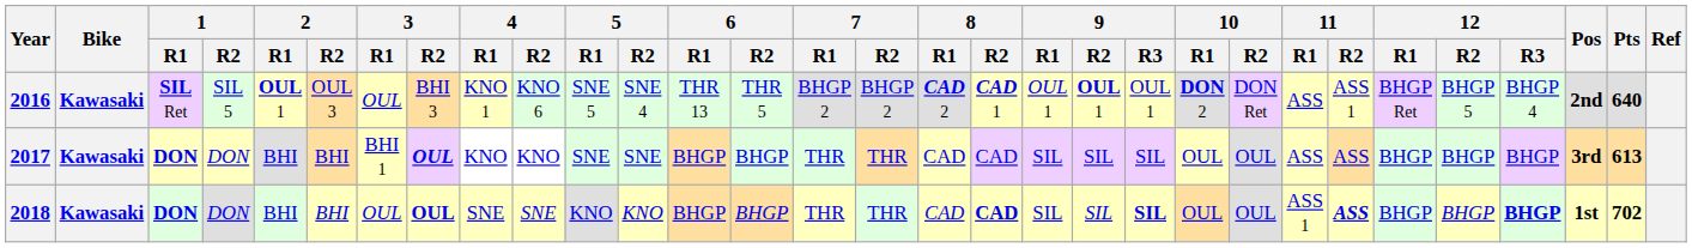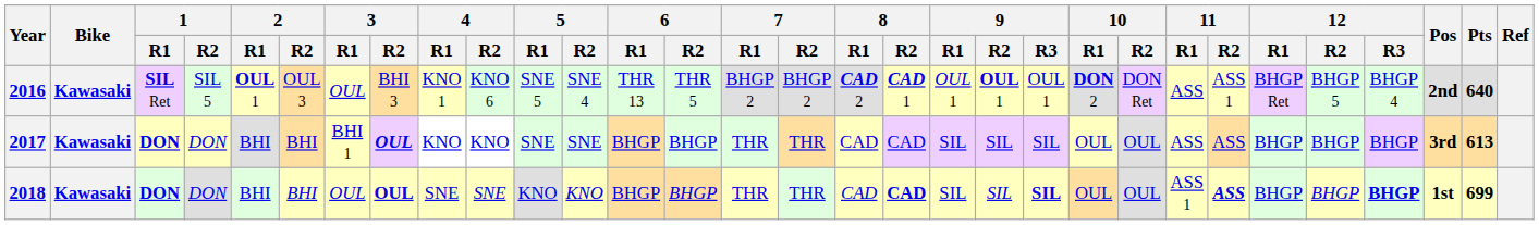 <table class="wikitable" style="text-align:center; font-size:90%">
 <tr>
 <th valign="middle" rowspan=2>Year</th>
 <th valign="middle" rowspan=2>Bike</th>
 <th colspan=2>1</th>
 <th colspan=2>2</th>
 <th colspan=2>3</th>
 <th colspan=2>4</th>
 <th colspan=2>5</th>
 <th colspan=2>6</th>
 <th colspan=2>7</th>
 <th colspan=2>8</th>
 <th colspan=3>9</th>
 <th colspan=2>10</th>
 <th colspan=2>11</th>
 <th colspan=3>12</th>
 <th rowspan=2>Pos</th>
 <th rowspan=2>Pts</th>
 <th rowspan=2>Ref</th>
 </tr>
 <tr>
 <th>R1</th>
 <th>R2</th>
 <th>R1</th>
 <th>R2</th>
 <th>R1</th>
 <th>R2</th>
 <th>R1</th>
 <th>R2</th>
 <th>R1</th>
 <th>R2</th>
 <th>R1</th>
 <th>R2</th>
 <th>R1</th>
 <th>R2</th>
 <th>R1</th>
 <th>R2</th>
 <th>R1</th>
 <th>R2</th>
 <th>R3</th>
 <th>R1</th>
 <th>R2</th>
 <th>R1</th>
 <th>R2</th>
 <th>R1</th>
 <th>R2</th>
 <th>R3</th>
 </tr>
 <tr>
 <th><a href='#'>2016</a></th>
 <th><a href='#'>Kawasaki</a></th>
 <td style="background:#EFCFFF;"><strong><a href='#'>SIL</a></strong><br><small>Ret</small></td>
 <td style="background:#DFFFDF;"><a href='#'>SIL</a><br><small>5</small></td>
 <td style="background:#ffffbf;"><strong><a href='#'>OUL</a></strong><br><small>1</small></td>
 <td style="background:#FFDF9F;"><a href='#'>OUL</a><br><small>3</small></td>
 <td style="background:#FFFFBF;"><em><a href='#'>OUL</a></em><br></td>
 <td style="background:#FFDF9F;"><a href='#'>BHI</a><br><small>3</small></td>
 <td style="background:#ffffbf;"><a href='#'>KNO</a><br><small>1</small></td>
 <td style="background:#DFFFDF;"><a href='#'>KNO</a><br><small>6</small></td>
 <td style="background:#DFFFDF;"><a href='#'>SNE</a><br><small>5</small></td>
 <td style="background:#DFFFDF;"><a href='#'>SNE</a><br><small>4</small></td>
 <td style="background:#DFFFDF;"><a href='#'>THR</a><br><small>13</small></td>
 <td style="background:#DFFFDF;"><a href='#'>THR</a><br><small>5</small></td>
 <td style="background:#DFDFDF;"><a href='#'>BHGP</a><br><small>2</small></td>
 <td style="background:#DFDFDF;"><a href='#'>BHGP</a><br><small>2</small></td>
 <td style="background:#DFDFDF;"><strong><em><a href='#'>CAD</a></em></strong><br><small>2</small></td>
 <td style="background:#FFFFBF;"><strong><em><a href='#'>CAD</a></em></strong><br><small>1</small></td>
 <td style="background:#FFFFBF;"><em><a href='#'>OUL</a></em><br><small>1</small></td>
 <td style="background:#FFFFBF;"><strong><a href='#'>OUL</a></strong><br><small>1</small></td>
 <td style="background:#FFFFBF;"><a href='#'>OUL</a><br><small>1</small></td>
 <td style="background:#DFDFDF;"><strong><a href='#'>DON</a></strong><br><small>2</small></td>
 <td style="background:#EFCFFF;"><a href='#'>DON</a><br><small>Ret</small></td>
 <td style="background:#FFFFBF;"><a href='#'>ASS</a><br></td>
 <td style="background:#FFFFBF;"><a href='#'>ASS</a><br><small>1</small></td>
 <td style="background:#EFCFFF;"><a href='#'>BHGP</a><br><small>Ret</small></td>
 <td style="background:#DFFFDF;"><a href='#'>BHGP</a><br><small>5</small></td>
 <td style="background:#DFFFDF;"><a href='#'>BHGP</a><br><small>4</small></td>
 <td style="background:#DFDFDF;"><strong>2nd</strong></td>
 <td style="background:#DFDFDF;"><strong>640</strong></td>
 <th></th>
 </tr>
 <tr>
 <th><a href='#'>2017</a></th>
 <th><a href='#'>Kawasaki</a></th>
 <td style="background:#FFFFBF;"><strong><a href='#'>DON</a></strong><br></td>
 <td style="background:#FFFFBF;"><em><a href='#'>DON</a></em><br></td>
 <td style="background:#DFDFDF;"><a href='#'>BHI</a><br></td>
 <td style="background:#FFDF9F;"><a href='#'>BHI</a><br></td>
 <td style="background:#ffffbf;"><a href='#'>BHI</a><br><small>1</small></td>
 <td style="background:#EFCFFF;"><strong><em><a href='#'>OUL</a></em></strong><br></td>
 <td style="background:#FFFFFF;"><a href='#'>KNO</a><br></td>
 <td style="background:#FFFFFF;"><a href='#'>KNO</a><br></td>
 <td style="background:#DFFFDF;"><a href='#'>SNE</a><br></td>
 <td style="background:#DFFFDF;"><a href='#'>SNE</a><br></td>
 <td style="background:#FFDF9F;"><a href='#'>BHGP</a><br></td>
 <td style="background:#DFFFDF;"><a href='#'>BHGP</a><br></td>
 <td style="background:#DFFFDF;"><a href='#'>THR</a><br></td>
 <td style="background:#FFDF9F;"><a href='#'>THR</a><br></td>
 <td style="background:#FFFFBF;"><a href='#'>CAD</a><br></td>
 <td style="background:#EFCFFF;"><a href='#'>CAD</a><br></td>
 <td style="background:#EFCFFF;"><a href='#'>SIL</a><br></td>
 <td style="background:#EFCFFF;"><a href='#'>SIL</a><br></td>
 <td style="background:#EFCFFF;"><a href='#'>SIL</a><br></td>
 <td style="background:#FFFFBF;"><a href='#'>OUL</a><br></td>
 <td style="background:#DFDFDF;"><a href='#'>OUL</a><br></td>
 <td style="background:#FFFFBF;"><a href='#'>ASS</a><br></td>
 <td style="background:#FFDF9F;"><a href='#'>ASS</a><br></td>
 <td style="background:#DFFFDF;"><a href='#'>BHGP</a><br></td>
 <td style="background:#DFFFDF;"><a href='#'>BHGP</a><br></td>
 <td style="background:#EFCFFF;"><a href='#'>BHGP</a><br></td>
 <th style="background:#FFDF9F;">3rd</th>
 <th style="background:#FFDF9F;">613</th>
 <th></th>
 </tr>
 <tr>
 <th><a href='#'>2018</a></th>
 <th><a href='#'>Kawasaki</a></th>
 <td style="background:#DFFFDF;"><strong><a href='#'>DON</a></strong><br></td>
 <td style="background:#DFDFDF;"><em><a href='#'>DON</a></em><br></td>
 <td style="background:#DFFFDF;"><a href='#'>BHI</a><br></td>
 <td style="background:#FFFFBF;"><em><a href='#'>BHI</a></em><br></td>
 <td style="background:#FFFFBF;"><em><a href='#'>OUL</a></em><br></td>
 <td style="background:#FFFFBF;"><strong><a href='#'>OUL</a></strong><br></td>
 <td style="background:#FFFFBF;"><a href='#'>SNE</a><br></td>
 <td style="background:#FFFFBF;"><em><a href='#'>SNE</a></em><br></td>
 <td style="background:#DFDFDF;"><a href='#'>KNO</a><br></td>
 <td style="background:#FFFFBF;"><em><a href='#'>KNO</a></em><br></td>
 <td style="background:#FFDF9F;"><a href='#'>BHGP</a><br></td>
 <td style="background:#FFDF9F;"><em><a href='#'>BHGP</a></em><br></td>
 <td style="background:#FFFFBF;"><a href='#'>THR</a><br></td>
 <td style="background:#DFFFDF;"><a href='#'>THR</a><br></td>
 <td style="background:#FFFFBF;"><em><a href='#'>CAD</a></em><br></td>
 <td style="background:#FFFFBF;"><strong><a href='#'>CAD</a></strong><br></td>
 <td style="background:#FFFFBF;"><a href='#'>SIL</a><br></td>
 <td style="background:#FFFFBF;"><em><a href='#'>SIL</a></em><br></td>
 <td style="background:#FFFFBF;"><strong><a href='#'>SIL</a></strong><br></td>
 <td style="background:#FFDF9F;"><a href='#'>OUL</a><br></td>
 <td style="background:#DFDFDF;"><a href='#'>OUL</a><br></td>
 <td style="background:#FFFFBF;"><a href='#'>ASS</a><br><small>1</small></td>
 <td style="background:#FFFFBF;"><strong><em><a href='#'>ASS</a></em><br></strong></td>
 <td style="background:#DFFFDF;"><a href='#'>BHGP</a><br></td>
 <td style="background:#FFFFBF;"><em><a href='#'>BHGP</a></em><br></td>
 <td style="background:#DFFFDF;"><strong><a href='#'>BHGP</a></strong><br></td>
 <th style="background:#FFFFBF;">1st</th>
-<th style="background:#FFFFBF;">702</th>
+<th style="background:#FFFFBF;">699</th>
 <th></th>
 </tr>
 </table>
